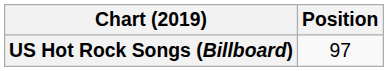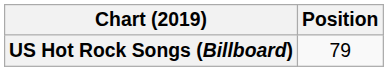 <table class="wikitable plainrowheaders" style="text-align:center">
 <tr>
 <th scope="col">Chart (2019)</th>
 <th scope="col">Position</th>
 </tr>
 <tr>
 <th scope="row">US Hot Rock Songs (<em>Billboard</em>)</th>
-<td>97</td>
+<td>79</td>
 </tr>
 </table>
